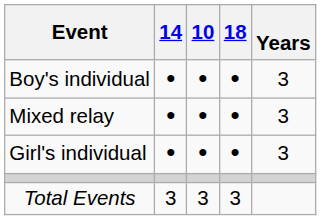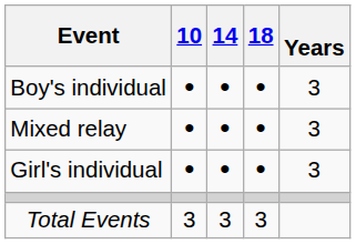 <table class="wikitable" style="text-align:center">
 <tr>
 <th>Event</th>
+<th><a href='#'>10</a></th>
 <th><a href='#'>14</a></th>
-<th><a href='#'>10</a></th>
 <th><a href='#'>18</a></th>
 <th><br>Years</th>
 </tr>
 <tr>
 <td align=left>Boy's individual</td>
 <td><big><strong>•</strong></big></td>
 <td><big><strong>•</strong></big></td>
 <td><big><strong>•</strong></big></td>
 <td>3</td>
 </tr>
 <tr>
 <td align=left>Mixed relay</td>
 <td><big><strong>•</strong></big></td>
 <td><big><strong>•</strong></big></td>
 <td><big><strong>•</strong></big></td>
 <td>3</td>
 </tr>
 <tr>
 <td align=left>Girl's individual</td>
 <td><big><strong>•</strong></big></td>
 <td><big><strong>•</strong></big></td>
 <td><big><strong>•</strong></big></td>
 <td>3</td>
 </tr>
 <tr bgcolor=lightgray>
 <td></td>
 <td></td>
 <td></td>
 <td></td>
 <td></td>
 </tr>
 <tr>
 <td><em>Total Events</em></td>
 <td>3</td>
 <td>3</td>
 <td>3</td>
 <td></td>
 </tr>
 </table>
